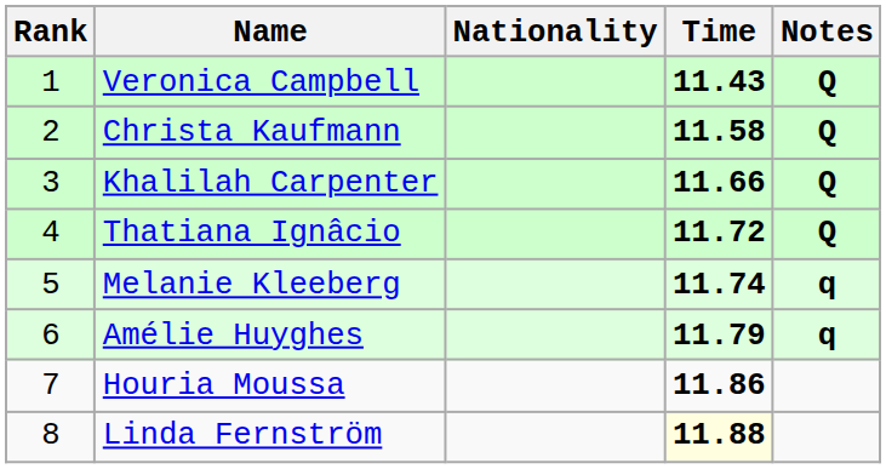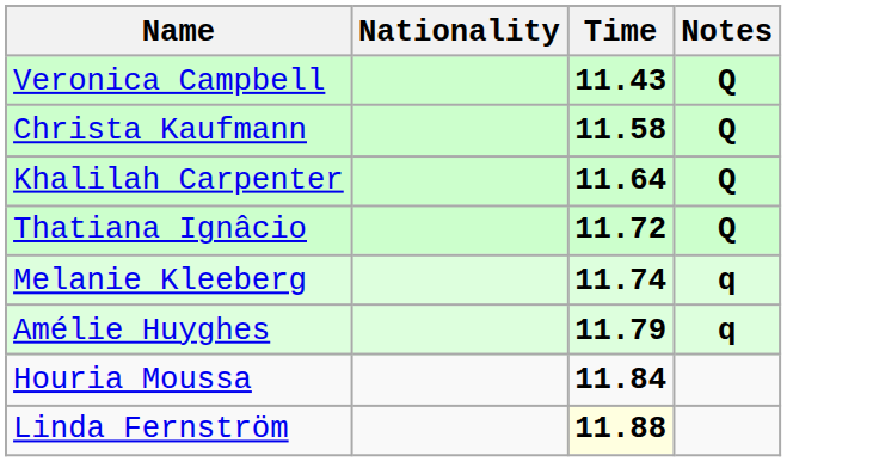 <table class="wikitable sortable" style="text-align:center">
 <tr>
-<th>Rank</th>
 <th>Name</th>
 <th>Nationality</th>
 <th>Time</th>
 <th>Notes</th>
 </tr>
 <tr bgcolor=ccffcc>
-<td>1</td>
 <td align=left><a href='#'>Veronica Campbell</a></td>
 <td align=left></td>
 <td><strong>11.43</strong></td>
 <td><strong>Q</strong></td>
 </tr>
 <tr bgcolor=ccffcc>
-<td>2</td>
 <td align=left><a href='#'>Christa Kaufmann</a></td>
 <td align=left></td>
 <td><strong>11.58</strong></td>
 <td><strong>Q</strong></td>
 </tr>
 <tr bgcolor=ccffcc>
-<td>3</td>
 <td align=left><a href='#'>Khalilah Carpenter</a></td>
 <td align=left></td>
-<td><strong>11.66</strong></td>
+<td><strong>11.64</strong></td>
 <td><strong>Q</strong></td>
 </tr>
 <tr bgcolor=ccffcc>
-<td>4</td>
 <td align=left><a href='#'>Thatiana Ignâcio</a></td>
 <td align=left></td>
 <td><strong>11.72</strong></td>
 <td><strong>Q</strong></td>
 </tr>
 <tr bgcolor=ddffdd>
-<td>5</td>
 <td align=left><a href='#'>Melanie Kleeberg</a></td>
 <td align=left></td>
 <td><strong>11.74</strong></td>
 <td><strong>q</strong></td>
 </tr>
 <tr bgcolor=ddffdd>
-<td>6</td>
 <td align=left><a href='#'>Amélie Huyghes</a></td>
 <td align=left></td>
 <td><strong>11.79</strong></td>
 <td><strong>q</strong></td>
 </tr>
 <tr>
-<td>7</td>
 <td align=left><a href='#'>Houria Moussa</a></td>
 <td align=left></td>
-<td><strong>11.86</strong></td>
+<td><strong>11.84</strong></td>
 <td></td>
 </tr>
 <tr>
-<td>8</td>
 <td align=left><a href='#'>Linda Fernström</a></td>
 <td align=left></td>
 <td style="background: lightyellow;"><strong>11.88</strong></td>
 <td></td>
 </tr>
 </table>
